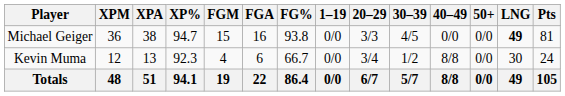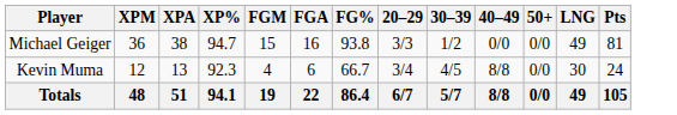 <table class=wikitable style="text-align:center;">
 <tr>
 <th>Player</th>
 <th>XPM</th>
 <th>XPA</th>
 <th>XP%</th>
 <th>FGM</th>
 <th>FGA</th>
 <th>FG%</th>
-<th>1–19</th>
 <th>20–29</th>
 <th>30–39</th>
 <th>40–49</th>
 <th>50+</th>
 <th>LNG</th>
 <th>Pts</th>
 </tr>
 <tr>
 <td>Michael Geiger</td>
 <td>36</td>
 <td>38</td>
 <td>94.7</td>
 <td>15</td>
 <td>16</td>
 <td>93.8</td>
-<td>0/0</td>
 <td>3/3</td>
-<td>4/5</td>
+<td>1/2</td>
 <td>0/0</td>
 <td>0/0</td>
-<td><strong>49</strong></td>
+<td>49</td>
 <td>81</td>
 </tr>
 <tr>
 <td>Kevin Muma</td>
 <td>12</td>
 <td>13</td>
 <td>92.3</td>
 <td>4</td>
 <td>6</td>
 <td>66.7</td>
-<td>0/0</td>
 <td>3/4</td>
-<td>1/2</td>
+<td>4/5</td>
 <td>8/8</td>
 <td>0/0</td>
 <td>30</td>
 <td>24</td>
 </tr>
 <tr>
 <th>Totals</th>
 <th>48</th>
 <th>51</th>
 <th>94.1</th>
 <th>19</th>
 <th>22</th>
 <th>86.4</th>
-<th>0/0</th>
 <th>6/7</th>
 <th>5/7</th>
 <th>8/8</th>
 <th>0/0</th>
 <th>49</th>
 <th>105</th>
 </tr>
 </table>
